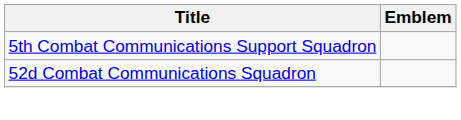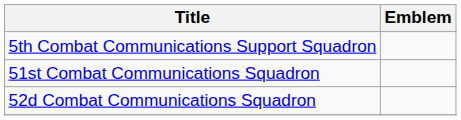 <table class="wikitable" border="1">
 <tr>
 <th>Title</th>
 <th>Emblem</th>
 </tr>
 <tr>
 <td><a href='#'>5th Combat Communications Support Squadron</a></td>
 </tr>
 <tr>
+<td><a href='#'>51st Combat Communications Squadron</a></td>
+<td></td>
+</tr>
+<tr>
 <td><a href='#'>52d Combat Communications Squadron</a></td>
 <td></td>
 </tr>
 <tr>
 </tr>
 </table>
